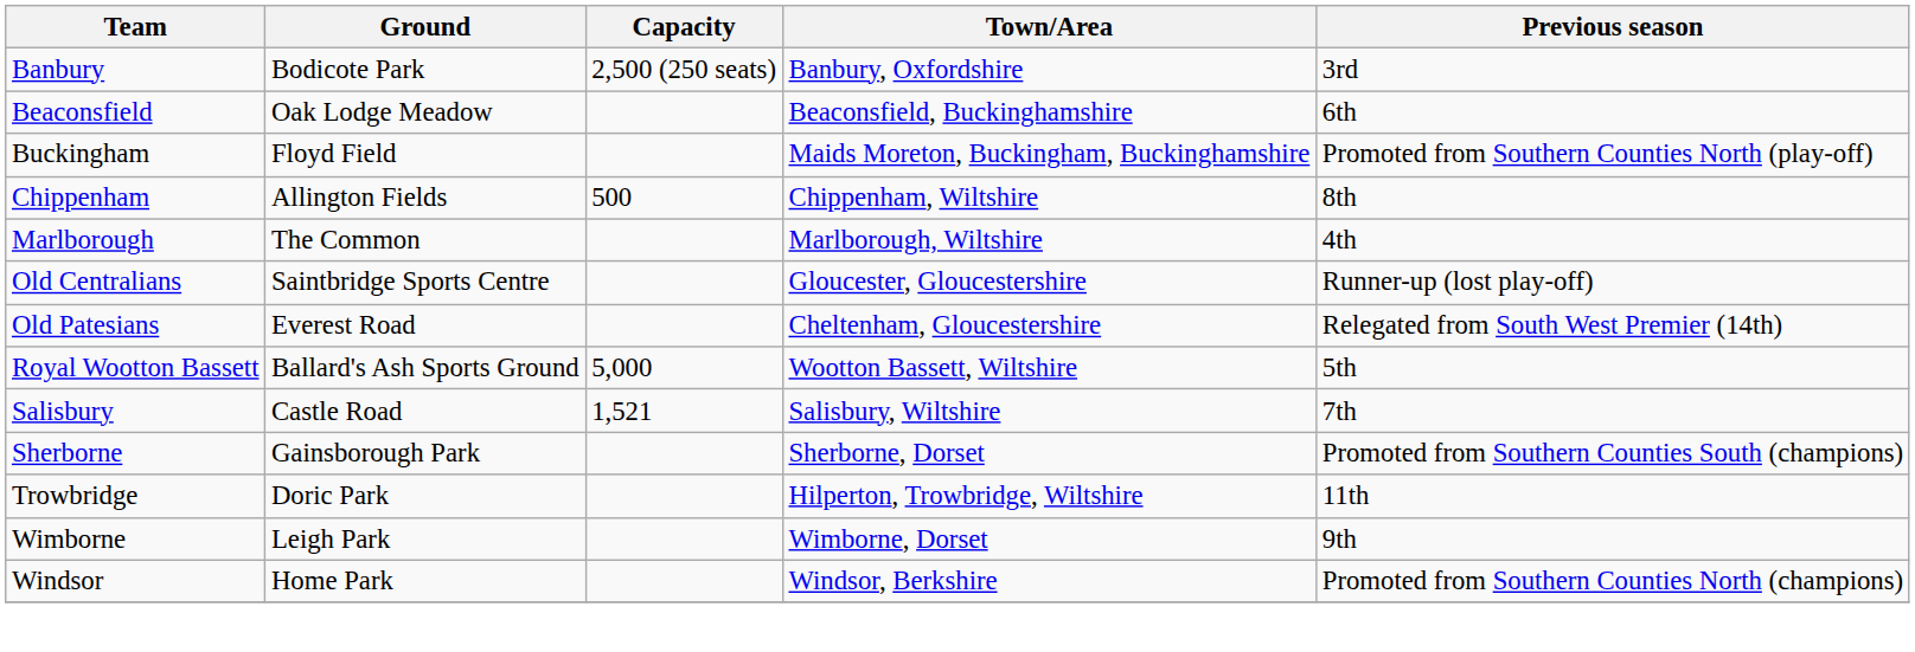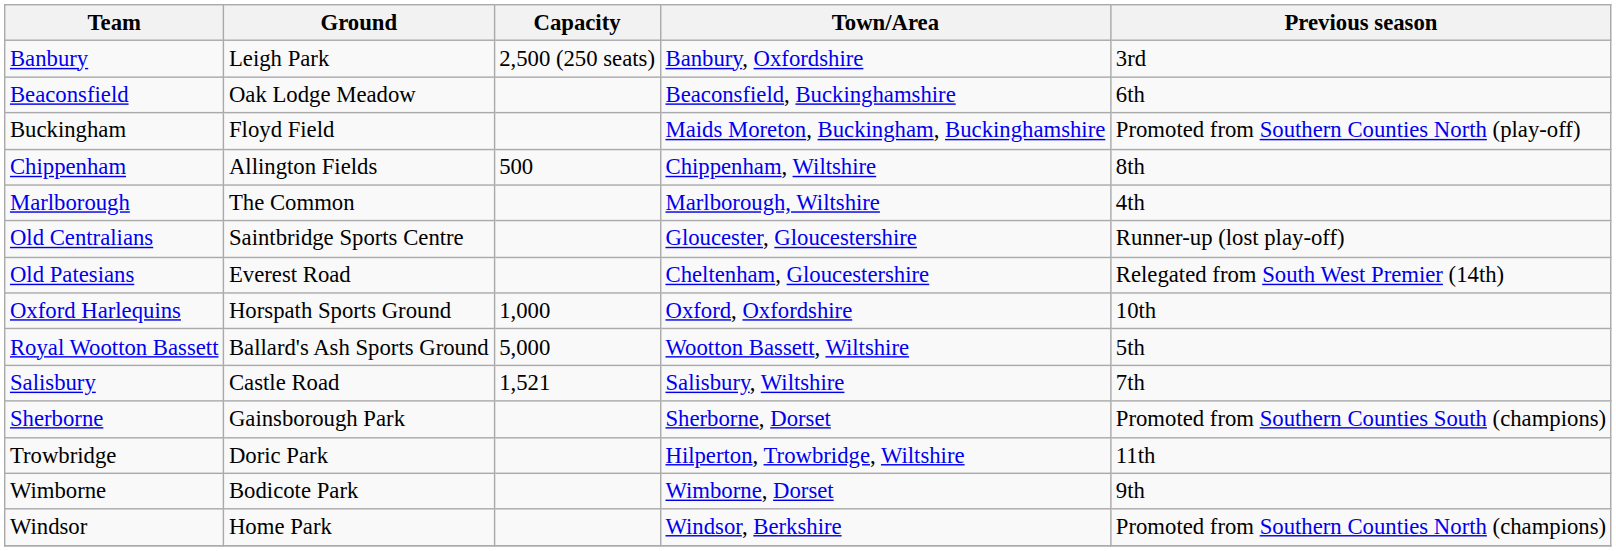 <table class="wikitable sortable">
 <tr>
 <th>Team</th>
 <th>Ground</th>
 <th>Capacity</th>
 <th>Town/Area</th>
 <th>Previous season</th>
 </tr>
 <tr>
 <td><a href='#'>Banbury</a></td>
-<td>Bodicote Park</td>
+<td>Leigh Park</td>
 <td>2,500 (250 seats)</td>
 <td><a href='#'>Banbury</a>, <a href='#'>Oxfordshire</a></td>
 <td>3rd</td>
 </tr>
 <tr>
 <td><a href='#'>Beaconsfield</a></td>
 <td>Oak Lodge Meadow</td>
 <td></td>
 <td><a href='#'>Beaconsfield</a>, <a href='#'>Buckinghamshire</a></td>
 <td>6th</td>
 </tr>
 <tr>
 <td>Buckingham</td>
 <td>Floyd Field</td>
 <td></td>
 <td><a href='#'>Maids Moreton</a>, <a href='#'>Buckingham</a>, <a href='#'>Buckinghamshire</a></td>
 <td>Promoted from <a href='#'>Southern Counties North</a> (play-off)</td>
 </tr>
 <tr>
 <td><a href='#'>Chippenham</a></td>
 <td>Allington Fields</td>
 <td>500</td>
 <td><a href='#'>Chippenham</a>, <a href='#'>Wiltshire</a></td>
 <td>8th</td>
 </tr>
 <tr>
 <td><a href='#'>Marlborough</a></td>
 <td>The Common</td>
 <td></td>
 <td><a href='#'>Marlborough, Wiltshire</a></td>
 <td>4th</td>
 </tr>
 <tr>
 <td><a href='#'>Old Centralians</a></td>
 <td>Saintbridge Sports Centre</td>
 <td></td>
 <td><a href='#'>Gloucester</a>, <a href='#'>Gloucestershire</a></td>
 <td>Runner-up (lost play-off)</td>
 </tr>
 <tr>
 <td><a href='#'>Old Patesians</a></td>
 <td>Everest Road</td>
 <td></td>
 <td><a href='#'>Cheltenham</a>, <a href='#'>Gloucestershire</a></td>
 <td>Relegated from <a href='#'>South West Premier</a> (14th)</td>
 </tr>
 <tr>
+<td><a href='#'>Oxford Harlequins</a></td>
+<td>Horspath Sports Ground</td>
+<td>1,000</td>
+<td><a href='#'>Oxford</a>, <a href='#'>Oxfordshire</a></td>
+<td>10th</td>
+</tr>
+<tr>
 <td><a href='#'>Royal Wootton Bassett</a></td>
 <td>Ballard's Ash Sports Ground</td>
 <td>5,000</td>
 <td><a href='#'>Wootton Bassett</a>, <a href='#'>Wiltshire</a></td>
 <td>5th</td>
 </tr>
 <tr>
 <td><a href='#'>Salisbury</a></td>
 <td>Castle Road</td>
 <td>1,521</td>
 <td><a href='#'>Salisbury</a>, <a href='#'>Wiltshire</a></td>
 <td>7th</td>
 </tr>
 <tr>
 <td><a href='#'>Sherborne</a></td>
 <td>Gainsborough Park</td>
 <td></td>
 <td><a href='#'>Sherborne</a>, <a href='#'>Dorset</a></td>
 <td>Promoted from <a href='#'>Southern Counties South</a> (champions)</td>
 </tr>
 <tr>
 <td>Trowbridge</td>
 <td>Doric Park</td>
 <td></td>
 <td><a href='#'>Hilperton</a>, <a href='#'>Trowbridge</a>, <a href='#'>Wiltshire</a></td>
 <td>11th</td>
 </tr>
 <tr>
 <td>Wimborne</td>
-<td>Leigh Park</td>
+<td>Bodicote Park</td>
 <td></td>
 <td><a href='#'>Wimborne</a>, <a href='#'>Dorset</a></td>
 <td>9th</td>
 </tr>
 <tr>
 <td>Windsor</td>
 <td>Home Park</td>
 <td></td>
 <td><a href='#'>Windsor</a>, <a href='#'>Berkshire</a></td>
 <td>Promoted from <a href='#'>Southern Counties North</a> (champions)</td>
 </tr>
 <tr>
 </tr>
 </table>
